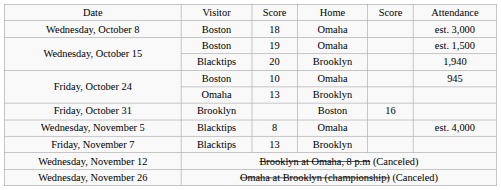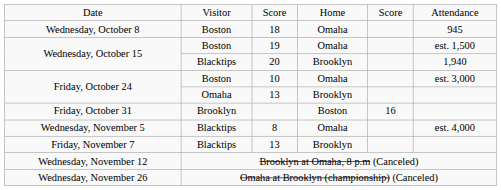 <table class="wikitable sortable" style="width: 60%; text-align:center">
 <tr>
 <td>Date</td>
 <td>Visitor</td>
 <td>Score</td>
 <td>Home</td>
 <td>Score</td>
 <td>Attendance</td>
 </tr>
 <tr>
 <td>Wednesday, October 8</td>
 <td>Boston</td>
 <td>18</td>
 <td>Omaha</td>
 <td></td>
-<td>est. 3,000</td>
+<td>945</td>
 </tr>
 <tr>
 <td rowspan=2>Wednesday, October 15</td>
 <td>Boston</td>
 <td>19</td>
 <td>Omaha</td>
 <td></td>
 <td>est. 1,500</td>
 </tr>
 <tr>
 <td>Blacktips</td>
 <td>20</td>
 <td>Brooklyn</td>
 <td></td>
 <td>1,940</td>
 </tr>
 <tr>
 <td rowspan=2>Friday, October 24</td>
 <td>Boston</td>
 <td>10</td>
 <td>Omaha</td>
 <td></td>
-<td>945</td>
+<td>est. 3,000</td>
 </tr>
 <tr>
 <td>Omaha</td>
 <td>13</td>
 <td>Brooklyn</td>
 <td> </td>
 <td></td>
 </tr>
 <tr>
 <td>Friday, October 31</td>
 <td>Brooklyn</td>
 <td></td>
 <td>Boston</td>
 <td>16</td>
 <td></td>
 </tr>
 <tr>
 <td>Wednesday, November 5</td>
 <td>Blacktips</td>
 <td>8</td>
 <td>Omaha</td>
 <td></td>
 <td>est. 4,000</td>
 </tr>
 <tr>
 <td>Friday, November 7</td>
 <td>Blacktips</td>
 <td>13</td>
 <td>Brooklyn</td>
 <td></td>
 <td></td>
 </tr>
 <tr>
 <td>Wednesday, November 12</td>
 <td colspan=5><s>Brooklyn at Omaha, 8 p.m</s> (Canceled)</td>
 </tr>
 <tr>
 <td>Wednesday, November 26</td>
 <td colspan=5><s>Omaha at Brooklyn (championship)</s> (Canceled)</td>
 </tr>
 </table>
